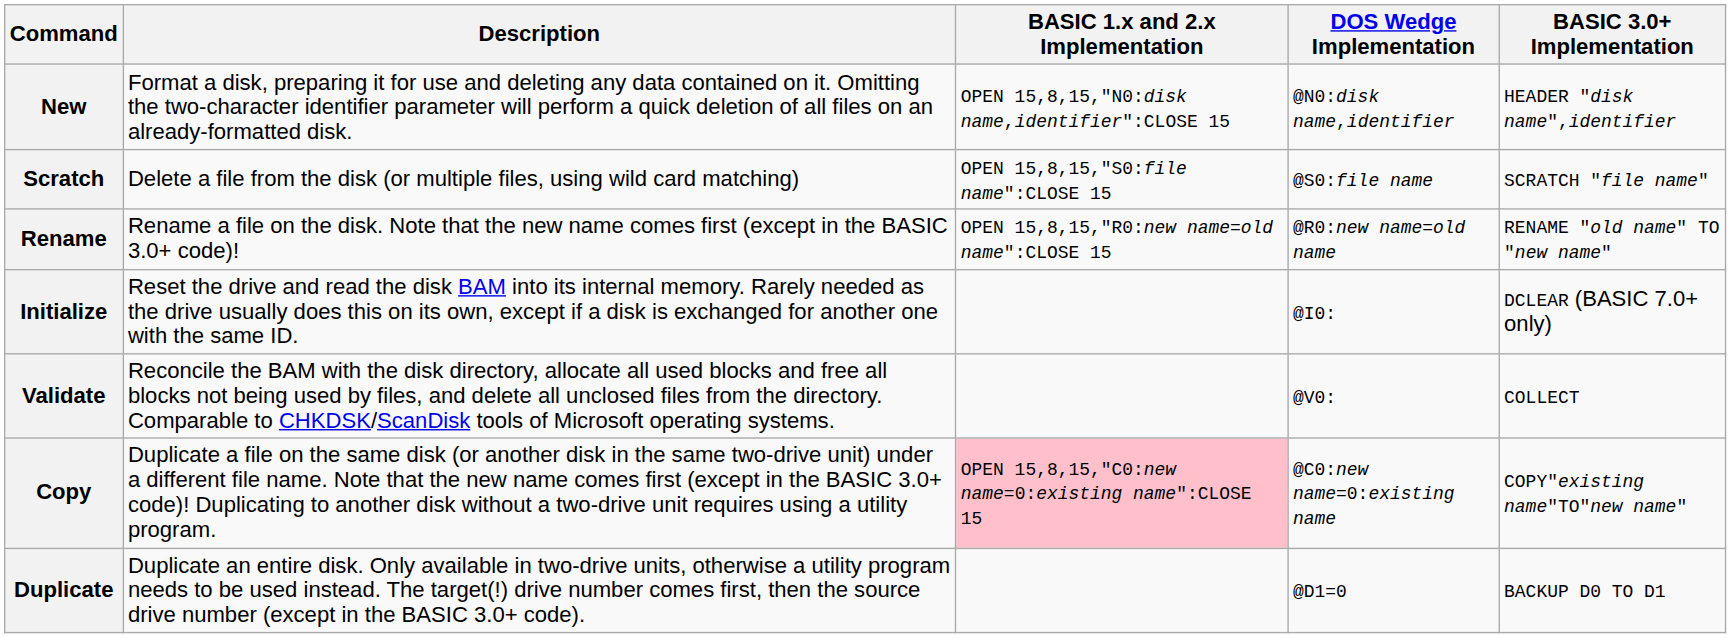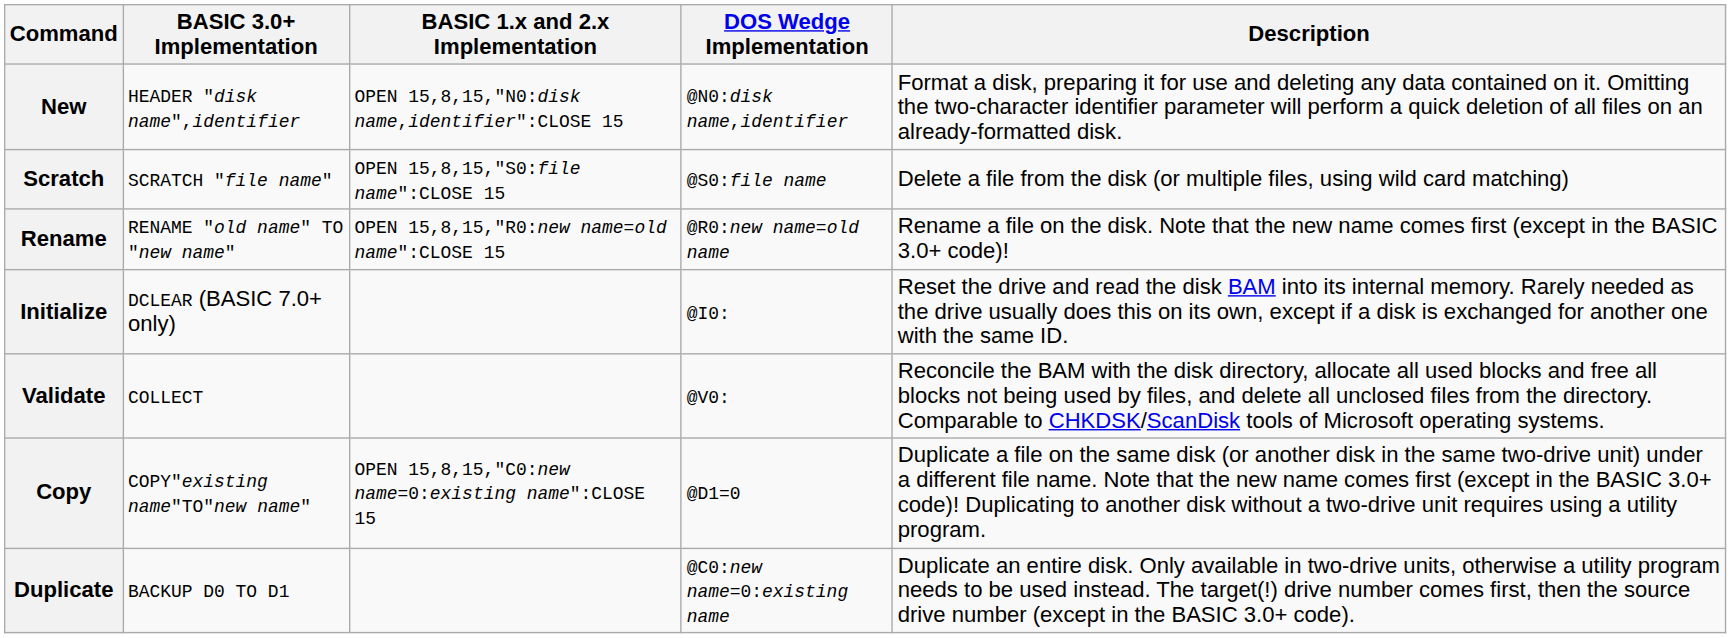 <table class="wikitable" style="width: auto;">
 <tr>
 <th>Command</th>
-<th>Description</th>
+<th>BASIC 3.0+ Implementation</th>
 <th>BASIC 1.x and 2.x Implementation</th>
 <th><a href='#'>DOS Wedge</a> Implementation</th>
-<th>BASIC 3.0+ Implementation</th>
+<th>Description</th>
 </tr>
 <tr>
 <th>New</th>
-<td>Format a disk, preparing it for use and deleting any data contained on it. Omitting the two-character identifier parameter will perform a quick deletion of all files on an already-formatted disk.</td>
+<td><code>HEADER "<em>disk name</em>",<em>identifier</em></code></td>
 <td><code>OPEN 15,8,15,"N0:<em>disk name</em>,<em>identifier</em>":CLOSE 15</code></td>
 <td><code>@N0:<em>disk name</em>,<em>identifier</em></code></td>
-<td><code>HEADER "<em>disk name</em>",<em>identifier</em></code></td>
+<td>Format a disk, preparing it for use and deleting any data contained on it. Omitting the two-character identifier parameter will perform a quick deletion of all files on an already-formatted disk.</td>
 </tr>
 <tr>
 <th>Scratch</th>
-<td>Delete a file from the disk (or multiple files, using wild card matching)</td>
+<td><code>SCRATCH "<em>file name</em>"</code></td>
 <td><code>OPEN 15,8,15,"S0:<em>file name</em>":CLOSE 15</code></td>
 <td><code>@S0:<em>file name</em></code></td>
-<td><code>SCRATCH "<em>file name</em>"</code></td>
+<td>Delete a file from the disk (or multiple files, using wild card matching)</td>
 </tr>
 <tr>
 <th>Rename</th>
-<td>Rename a file on the disk. Note that the new name comes first (except in the BASIC 3.0+ code)!</td>
+<td><code>RENAME "<em>old name</em>" TO "<em>new name</em>"</code></td>
 <td><code>OPEN 15,8,15,"R0:<em>new name</em>=<em>old name</em>":CLOSE 15</code></td>
 <td><code>@R0:<em>new name</em>=<em>old name</em></code></td>
-<td><code>RENAME "<em>old name</em>" TO "<em>new name</em>"</code></td>
+<td>Rename a file on the disk. Note that the new name comes first (except in the BASIC 3.0+ code)!</td>
 </tr>
 <tr>
 <th>Initialize</th>
-<td>Reset the drive and read the disk <a href='#'>BAM</a> into its internal memory. Rarely needed as the drive usually does this on its own, except if a disk is exchanged for another one with the same ID.</td>
+<td><code>DCLEAR</code> (BASIC 7.0+ only)</td>
 <td></td>
 <td><code>@I0:</code></td>
-<td><code>DCLEAR</code> (BASIC 7.0+ only)</td>
+<td>Reset the drive and read the disk <a href='#'>BAM</a> into its internal memory. Rarely needed as the drive usually does this on its own, except if a disk is exchanged for another one with the same ID.</td>
 </tr>
 <tr>
 <th>Validate</th>
-<td>Reconcile the BAM with the disk directory, allocate all used blocks and free all blocks not being used by files, and delete all unclosed files from the directory. Comparable to <a href='#'>CHKDSK</a>/<a href='#'>ScanDisk</a> tools of Microsoft operating systems.</td>
+<td><code>COLLECT</code></td>
 <td></td>
 <td><code>@V0:</code></td>
-<td><code>COLLECT</code></td>
+<td>Reconcile the BAM with the disk directory, allocate all used blocks and free all blocks not being used by files, and delete all unclosed files from the directory. Comparable to <a href='#'>CHKDSK</a>/<a href='#'>ScanDisk</a> tools of Microsoft operating systems.</td>
 </tr>
 <tr>
 <th>Copy</th>
+<td><code>COPY"<em>existing name</em>"TO"<em>new name</em>"</code></td>
+<td><code>OPEN 15,8,15,"C0:<em>new name</em>=0:<em>existing name</em>":CLOSE 15</code></td>
+<td><code>@D1=0</code></td>
 <td>Duplicate a file on the same disk (or another disk in the same two-drive unit) under a different file name. Note that the new name comes first (except in the BASIC 3.0+ code)! Duplicating to another disk without a two-drive unit requires using a utility program.</td>
-<td style="background: pink;"><code>OPEN 15,8,15,"C0:<em>new name</em>=0:<em>existing name</em>":CLOSE 15</code></td>
-<td><code>@C0:<em>new name</em>=0:<em>existing name</em></code></td>
-<td><code>COPY"<em>existing name</em>"TO"<em>new name</em>"</code></td>
 </tr>
 <tr>
 <th>Duplicate</th>
+<td><code>BACKUP D0 TO D1</code></td>
+<td></td>
+<td><code>@C0:<em>new name</em>=0:<em>existing name</em></code></td>
 <td>Duplicate an entire disk. Only available in two-drive units, otherwise a utility program needs to be used instead. The target(!) drive number comes first, then the source drive number (except in the BASIC 3.0+ code).</td>
-<td></td>
-<td><code>@D1=0</code></td>
-<td><code>BACKUP D0 TO D1</code></td>
 </tr>
 </table>
